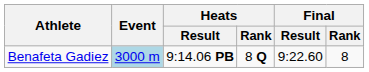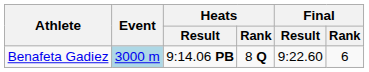 <table class="wikitable" style="font-size:90%">
 <tr>
 <th rowspan=2>Athlete</th>
 <th rowspan=2>Event</th>
 <th colspan=2>Heats</th>
 <th colspan=2>Final</th>
 </tr>
 <tr style="font-size:95%">
 <th>Result</th>
 <th>Rank</th>
 <th>Result</th>
 <th>Rank</th>
 </tr>
 <tr align=center>
 <td align=left><a href='#'>Benafeta Gadiez</a></td>
 <td align=left style="background: lightblue;"><a href='#'>3000 m</a></td>
 <td>9:14.06 <strong>PB</strong></td>
 <td>8 <strong>Q</strong></td>
 <td>9:22.60</td>
-<td>8</td>
+<td>6</td>
 </tr>
 </table>
